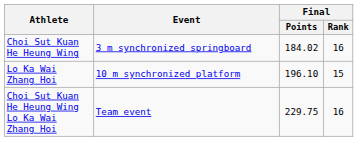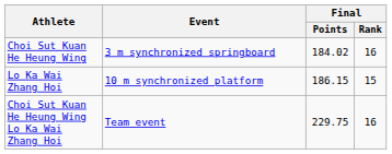 <table class="wikitable" style="text-align:center; font-size:90%; width:35%">
 <tr>
 <th rowspan="2">Athlete</th>
 <th rowspan="2">Event</th>
 <th colspan="2">Final</th>
 </tr>
 <tr style="font-size:95%">
 <th>Points</th>
 <th>Rank</th>
 </tr>
 <tr>
 <td align=left><a href='#'>Choi Sut Kuan</a> <br> <a href='#'>He Heung Wing</a></td>
 <td align=left><a href='#'>3 m synchronized springboard</a></td>
 <td>184.02</td>
 <td>16</td>
 </tr>
 <tr>
 <td align=left><a href='#'>Lo Ka Wai</a> <br> <a href='#'>Zhang Hoi</a></td>
 <td align=left><a href='#'>10 m synchronized platform</a></td>
-<td>196.10</td>
+<td>186.15</td>
 <td>15</td>
 </tr>
 <tr>
 <td align=left><a href='#'>Choi Sut Kuan</a> <br> <a href='#'>He Heung Wing</a> <br> <a href='#'>Lo Ka Wai</a> <br> <a href='#'>Zhang Hoi</a></td>
 <td align=left><a href='#'>Team event</a></td>
 <td>229.75</td>
 <td>16</td>
 </tr>
 </table>
